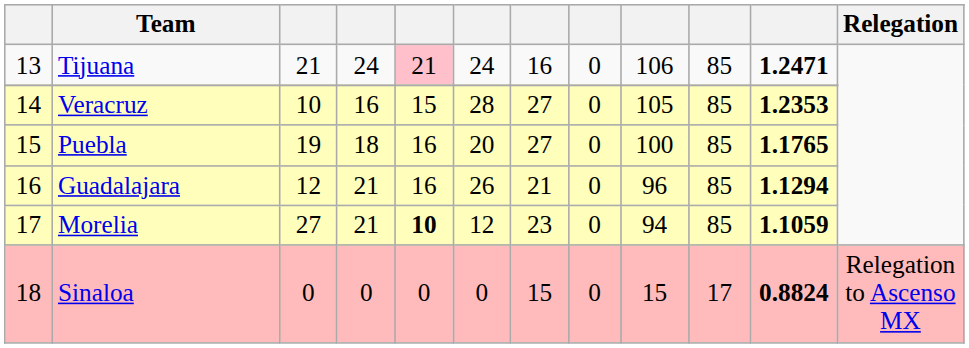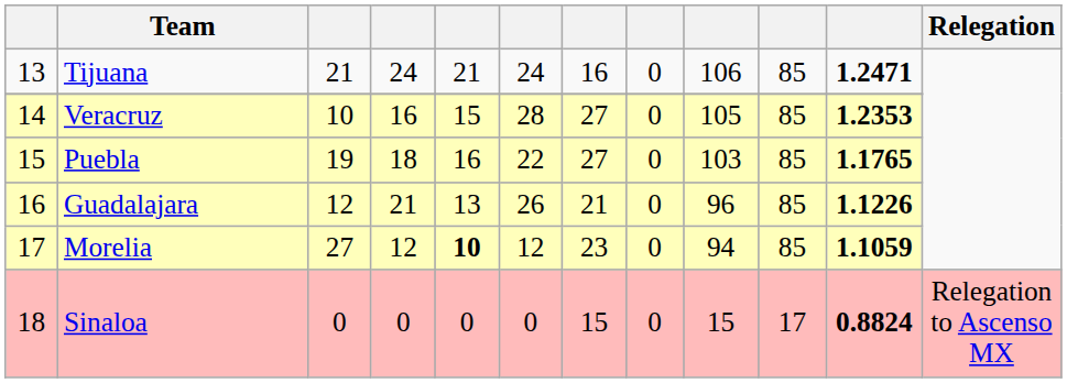 <table class="wikitable sortable" style="text-align: center;">
 <tr>
 <th width=28><br></th>
 <th width=185>Team</th>
 <th width=40></th>
 <th width=40></th>
 <th width=40></th>
 <th width=40></th>
 <th width=40></th>
 <th width=40></th>
 <th width=45></th>
 <th width=45></th>
 <th width=50><br></th>
 <th>Relegation</th>
 </tr>
 <tr>
 <td>13</td>
 <td align=left><a href='#'>Tijuana</a></td>
 <td>21</td>
 <td>24</td>
-<td style="background: pink;">21</td>
+<td>21</td>
 <td>24</td>
 <td>16</td>
 <td>0</td>
 <td>106</td>
 <td>85</td>
 <td><strong>1.2471</strong></td>
 </tr>
 <tr>
 </tr>
 <tr style="text-align:center; background:#FFFFBB;">
 <td>14</td>
 <td align=left><a href='#'>Veracruz</a></td>
 <td>10</td>
 <td>16</td>
 <td>15</td>
 <td>28</td>
 <td>27</td>
 <td>0</td>
 <td>105</td>
 <td>85</td>
 <td><strong>1.2353</strong></td>
 </tr>
 <tr style="text-align:center; background:#FFFFBB;">
 <td>15</td>
 <td align=left><a href='#'>Puebla</a></td>
 <td>19</td>
 <td>18</td>
 <td>16</td>
-<td>20</td>
+<td>22</td>
 <td>27</td>
 <td>0</td>
-<td>100</td>
+<td>103</td>
 <td>85</td>
 <td><strong>1.1765</strong></td>
 </tr>
 <tr style="text-align:center; background:#FFFFBB;">
 <td>16</td>
 <td align=left><a href='#'>Guadalajara</a></td>
 <td>12</td>
 <td>21</td>
-<td>16</td>
+<td>13</td>
 <td>26</td>
 <td>21</td>
 <td>0</td>
 <td>96</td>
 <td>85</td>
-<td><strong>1.1294</strong></td>
+<td><strong>1.1226</strong></td>
 </tr>
 <tr style="text-align:center; background:#FFFFBB;">
 <td>17</td>
 <td align=left><a href='#'>Morelia</a></td>
 <td>27</td>
-<td>21</td>
+<td>12</td>
 <td><strong>10</strong></td>
 <td>12</td>
 <td>23</td>
 <td>0</td>
 <td>94</td>
 <td>85</td>
 <td><strong>1.1059</strong></td>
 </tr>
 <tr style="text-align:center; background:#FFBBBB;">
 <td>18</td>
 <td align=left><a href='#'>Sinaloa</a></td>
 <td>0</td>
 <td>0</td>
 <td>0</td>
 <td>0</td>
 <td>15</td>
 <td>0</td>
 <td>15</td>
 <td>17</td>
 <td><strong>0.8824</strong></td>
 <td>Relegation to <a href='#'>Ascenso MX</a></td>
 </tr>
 </table>
